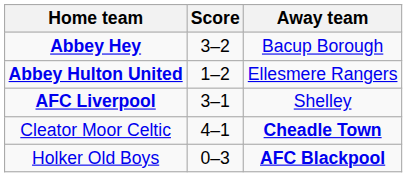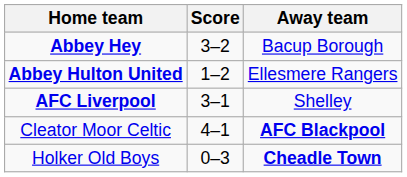 <table class="wikitable" style="text-align: center">
 <tr>
 <th>Home team</th>
 <th>Score</th>
 <th>Away team</th>
 </tr>
 <tr>
 <td><strong><a href='#'>Abbey Hey</a></strong></td>
 <td>3–2</td>
 <td><a href='#'>Bacup Borough</a></td>
 </tr>
 <tr>
 <td><strong><a href='#'>Abbey Hulton United</a></strong></td>
 <td>1–2</td>
 <td><a href='#'>Ellesmere Rangers</a></td>
 </tr>
 <tr>
 <td><strong><a href='#'>AFC Liverpool</a></strong></td>
 <td>3–1</td>
 <td><a href='#'>Shelley</a></td>
 </tr>
 <tr>
 <td><a href='#'>Cleator Moor Celtic</a></td>
 <td>4–1</td>
-<td><strong><a href='#'>Cheadle Town</a></strong></td>
+<td><strong><a href='#'>AFC Blackpool</a></strong></td>
 </tr>
 <tr>
 <td><a href='#'>Holker Old Boys</a></td>
 <td>0–3</td>
-<td><strong><a href='#'>AFC Blackpool</a></strong></td>
+<td><strong><a href='#'>Cheadle Town</a></strong></td>
 </tr>
 </table>
